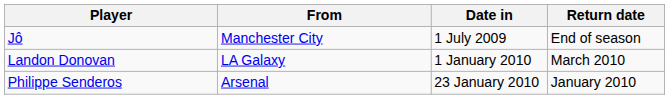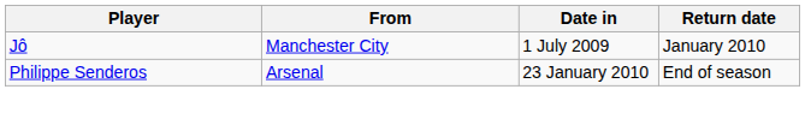 <table class="wikitable sortable">
 <tr>
 <th style="width:235px;">Player</th>
 <th style="width:235px;">From</th>
 <th style="width:125px;">Date in</th>
 <th style="width:125px;">Return date</th>
 </tr>
 <tr>
 <td><a href='#'>Jô</a></td>
 <td><a href='#'>Manchester City</a></td>
 <td>1 July 2009</td>
-<td>End of season</td>
-</tr>
-<tr>
-<td><a href='#'>Landon Donovan</a></td>
-<td><a href='#'>LA Galaxy</a></td>
-<td>1 January 2010</td>
-<td>March 2010</td>
+<td>January 2010</td>
 </tr>
 <tr>
 <td><a href='#'>Philippe Senderos</a></td>
 <td><a href='#'>Arsenal</a></td>
 <td>23 January 2010</td>
-<td>January 2010</td>
+<td>End of season</td>
 </tr>
 </table>
